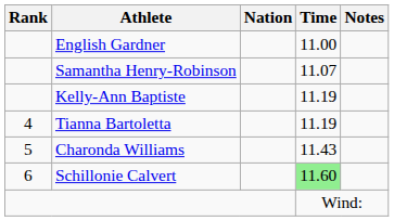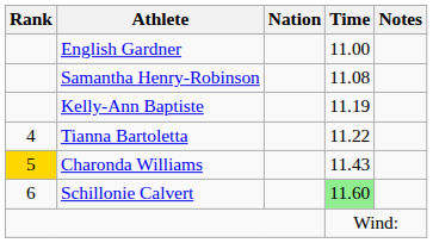 <table class="wikitable mw-datatable sortable" style="text-align:center;">
 <tr>
 <th>Rank</th>
 <th>Athlete</th>
 <th>Nation</th>
 <th>Time</th>
 <th>Notes</th>
 </tr>
 <tr>
 <td></td>
 <td align=left><a href='#'>English Gardner</a></td>
 <td align=left></td>
 <td>11.00</td>
 <td></td>
 </tr>
 <tr>
 <td></td>
 <td align=left><a href='#'>Samantha Henry-Robinson</a></td>
 <td align=left></td>
-<td>11.07</td>
+<td>11.08</td>
 <td></td>
 </tr>
 <tr>
 <td></td>
 <td align=left><a href='#'>Kelly-Ann Baptiste</a></td>
 <td align=left></td>
 <td>11.19</td>
 <td></td>
 </tr>
 <tr>
 <td>4</td>
 <td align=left><a href='#'>Tianna Bartoletta</a></td>
 <td align=left></td>
-<td>11.19</td>
+<td>11.22</td>
 <td></td>
 </tr>
 <tr>
-<td>5</td>
+<td style="background: gold;">5</td>
 <td align=left><a href='#'>Charonda Williams</a></td>
 <td align=left></td>
 <td>11.43</td>
 <td></td>
 </tr>
 <tr>
 <td>6</td>
 <td align=left><a href='#'>Schillonie Calvert</a></td>
 <td align=left></td>
 <td style="background: lightgreen;">11.60</td>
 <td></td>
 </tr>
 <tr class="sortbottom">
 <td colspan=3></td>
 <td colspan=2>Wind: </td>
 </tr>
 </table>
